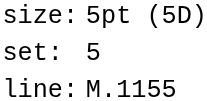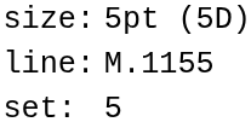 <table style="margin-left:40px;">
 <tr>
 <td>size:</td>
 <td>5pt (5D)</td>
 </tr>
 <tr>
+<td>line:</td>
+<td>M.1155</td>
+</tr>
+<tr>
 <td>set:</td>
 <td>5</td>
 </tr>
-<tr>
-<td>line:</td>
-<td>M.1155</td>
-</tr>
 </table>
